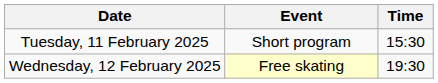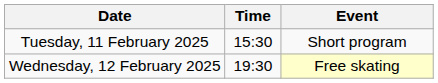 <table class = "wikitable" style="text-align:center;">
 <tr>
 <th width=220>Date</th>
+<th width=50>Time</th>
 <th width=150>Event</th>
-<th width=50>Time</th>
 </tr>
 <tr>
 <td>Tuesday, 11 February 2025</td>
+<td>15:30</td>
 <td>Short program</td>
-<td>15:30</td>
 </tr>
 <tr>
 <td>Wednesday, 12 February 2025</td>
+<td>19:30</td>
 <td bgcolor=ffffcc>Free skating</td>
-<td>19:30</td>
 </tr>
 </table>
